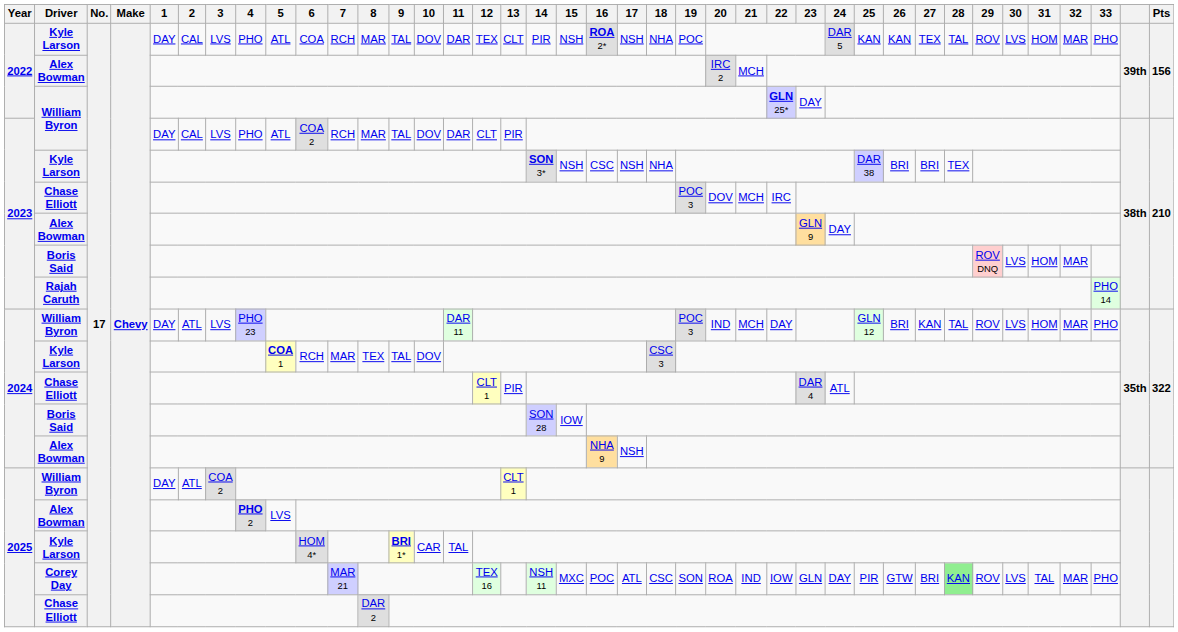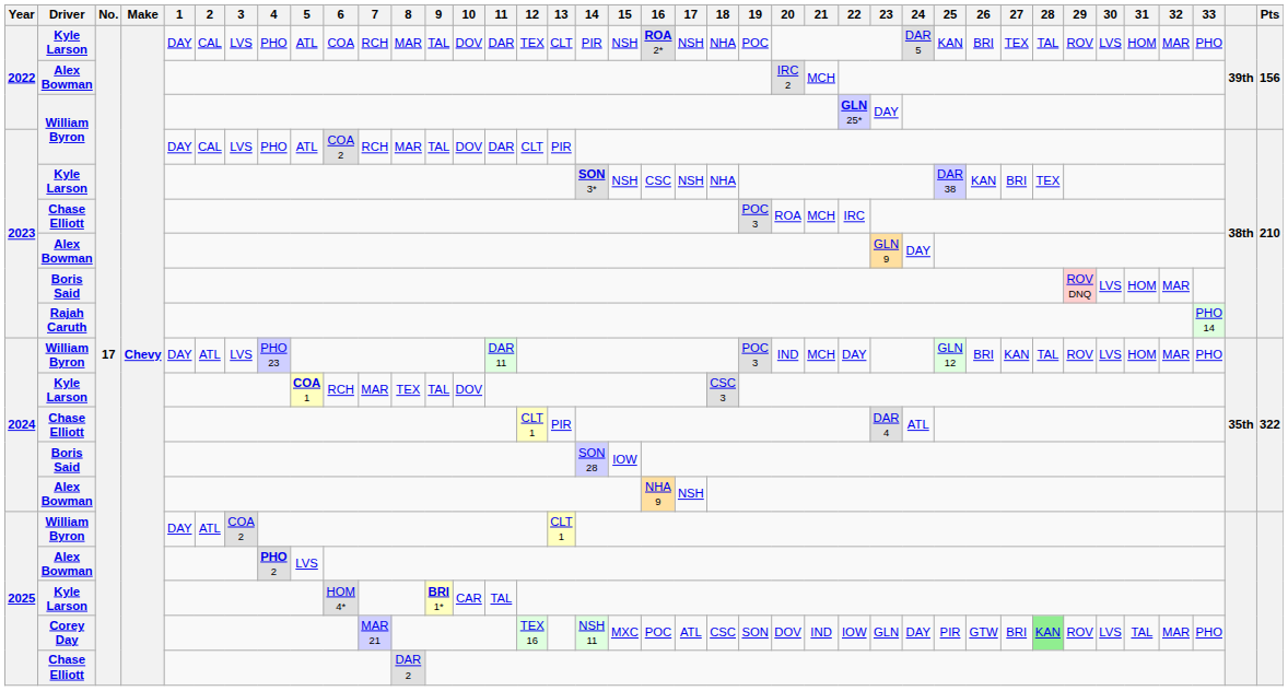 <table class="wikitable" style="text-align:center; font-size:75%">
 <tr>
 <th>Year</th>
 <th>Driver</th>
 <th>No.</th>
 <th>Make</th>
 <th>1</th>
 <th>2</th>
 <th>3</th>
 <th>4</th>
 <th>5</th>
 <th>6</th>
 <th>7</th>
 <th>8</th>
 <th>9</th>
 <th>10</th>
 <th>11</th>
 <th>12</th>
 <th>13</th>
 <th>14</th>
 <th>15</th>
 <th>16</th>
 <th>17</th>
 <th>18</th>
 <th>19</th>
 <th>20</th>
 <th>21</th>
 <th>22</th>
 <th>23</th>
 <th>24</th>
 <th>25</th>
 <th>26</th>
 <th>27</th>
 <th>28</th>
 <th>29</th>
 <th>30</th>
 <th>31</th>
 <th>32</th>
 <th>33</th>
 <th></th>
 <th>Pts</th>
 </tr>
 <tr>
 <th rowspan=3><a href='#'>2022</a></th>
 <th><a href='#'>Kyle Larson</a></th>
 <th rowspan=19>17</th>
 <th rowspan=19><a href='#'>Chevy</a></th>
 <td><a href='#'>DAY</a></td>
 <td><a href='#'>CAL</a></td>
 <td><a href='#'>LVS</a></td>
 <td><a href='#'>PHO</a></td>
 <td><a href='#'>ATL</a></td>
 <td><a href='#'>COA</a></td>
 <td><a href='#'>RCH</a></td>
 <td><a href='#'>MAR</a></td>
 <td><a href='#'>TAL</a></td>
 <td><a href='#'>DOV</a></td>
 <td><a href='#'>DAR</a></td>
 <td><a href='#'>TEX</a></td>
 <td><a href='#'>CLT</a></td>
 <td><a href='#'>PIR</a></td>
 <td><a href='#'>NSH</a></td>
 <td style="background:#DFDFDF;"><strong><a href='#'>ROA</a></strong><br><small>2*</small></td>
 <td><a href='#'>NSH</a></td>
 <td><a href='#'>NHA</a></td>
 <td><a href='#'>POC</a></td>
 <td colspan=4></td>
 <td style="background:#DFDFDF;"><a href='#'>DAR</a><br><small>5</small></td>
 <td><a href='#'>KAN</a></td>
-<td><a href='#'>KAN</a></td>
+<td><a href='#'>BRI</a></td>
 <td><a href='#'>TEX</a></td>
 <td><a href='#'>TAL</a></td>
 <td><a href='#'>ROV</a></td>
 <td><a href='#'>LVS</a></td>
 <td><a href='#'>HOM</a></td>
 <td><a href='#'>MAR</a></td>
 <td><a href='#'>PHO</a></td>
 <th rowspan=3>39th</th>
 <th rowspan=3>156</th>
 </tr>
 <tr>
 <th><a href='#'>Alex Bowman</a></th>
 <td colspan=19></td>
 <td style="background:#DFDFDF;"><a href='#'>IRC</a><br><small>2</small></td>
 <td><a href='#'>MCH</a></td>
 <td colspan=12></td>
 </tr>
 <tr>
 <th rowspan=2><a href='#'>William Byron</a></th>
 <td colspan=21></td>
 <td style="background:#cfcfff;"><strong><a href='#'>GLN</a></strong><br><small>25*</small></td>
 <td><a href='#'>DAY</a></td>
 <td colspan=10></td>
 </tr>
 <tr>
 <th rowspan=6><a href='#'>2023</a></th>
 <td><a href='#'>DAY</a></td>
 <td><a href='#'>CAL</a></td>
 <td><a href='#'>LVS</a></td>
 <td><a href='#'>PHO</a></td>
 <td><a href='#'>ATL</a></td>
 <td style="background:#DFDFDF;"><a href='#'>COA</a><br><small>2</small></td>
 <td><a href='#'>RCH</a></td>
 <td><a href='#'>MAR</a></td>
 <td><a href='#'>TAL</a></td>
 <td><a href='#'>DOV</a></td>
 <td><a href='#'>DAR</a></td>
 <td><a href='#'>CLT</a></td>
 <td><a href='#'>PIR</a></td>
 <td colspan=20></td>
 <th rowspan=6>38th</th>
 <th rowspan=6>210</th>
 </tr>
 <tr>
 <th><a href='#'>Kyle Larson</a></th>
 <td colspan=13></td>
 <td style="background:#DFDFDF;"><strong><a href='#'>SON</a></strong><br><small>3*</small></td>
 <td><a href='#'>NSH</a></td>
 <td><a href='#'>CSC</a></td>
 <td><a href='#'>NSH</a></td>
 <td><a href='#'>NHA</a></td>
 <td colspan=6></td>
 <td style="background:#CFCFFF;"><a href='#'>DAR</a><br><small>38</small></td>
-<td><a href='#'>BRI</a></td>
+<td><a href='#'>KAN</a></td>
 <td><a href='#'>BRI</a></td>
 <td><a href='#'>TEX</a></td>
 <td colspan=5></td>
 </tr>
 <tr>
 <th><a href='#'>Chase Elliott</a></th>
 <td colspan=18></td>
 <td style="background:#DFDFDF;"><a href='#'>POC</a><br><small>3</small></td>
-<td><a href='#'>DOV</a></td>
+<td><a href='#'>ROA</a></td>
 <td><a href='#'>MCH</a></td>
 <td><a href='#'>IRC</a></td>
 <td colspan=11></td>
 </tr>
 <tr>
 <th><a href='#'>Alex Bowman</a></th>
 <td colspan=22></td>
 <td style="background:#FFDF9F;"><a href='#'>GLN</a><br><small>9</small></td>
 <td><a href='#'>DAY</a></td>
 <td colspan=9></td>
 </tr>
 <tr>
 <th><a href='#'>Boris Said</a></th>
 <td colspan=28></td>
 <td style="background:#FFCFCF;"><a href='#'>ROV</a><br><small>DNQ</small></td>
 <td><a href='#'>LVS</a></td>
 <td><a href='#'>HOM</a></td>
 <td><a href='#'>MAR</a></td>
 <td></td>
 </tr>
 <tr>
 <th><a href='#'>Rajah Caruth</a></th>
 <td colspan=32></td>
 <td style="background:#DFFFDF;"><a href='#'>PHO</a><br><small>14</small></td>
 </tr>
 <tr>
 <th rowspan="5"><a href='#'>2024</a></th>
 <th><a href='#'>William Byron</a></th>
 <td><a href='#'>DAY</a></td>
 <td><a href='#'>ATL</a></td>
 <td><a href='#'>LVS</a></td>
 <td style="background:#CFCFFF;"><a href='#'>PHO</a><br><small>23</small></td>
 <td colspan="6"></td>
 <td style="background:#DFFFDF;"><a href='#'>DAR</a> <br><small>11</small></td>
 <td colspan="7"></td>
 <td style="background:#DFDFDF;"><a href='#'>POC</a><br><small>3</small></td>
 <td><a href='#'>IND</a></td>
 <td><a href='#'>MCH</a></td>
 <td><a href='#'>DAY</a></td>
 <td colspan="2"></td>
 <td style="background:#DFFFDF;"><a href='#'>GLN</a><br><small>12</small></td>
 <td><a href='#'>BRI</a></td>
 <td><a href='#'>KAN</a></td>
 <td><a href='#'>TAL</a></td>
 <td><a href='#'>ROV</a></td>
 <td><a href='#'>LVS</a></td>
 <td><a href='#'>HOM</a></td>
 <td><a href='#'>MAR</a></td>
 <td><a href='#'>PHO</a></td>
 <th rowspan="5">35th</th>
 <th rowspan="5">322</th>
 </tr>
 <tr>
 <th><a href='#'>Kyle Larson</a></th>
 <td colspan="4"></td>
 <td style="background:#FFFFBF;"><strong><a href='#'>COA</a></strong><br><small>1</small></td>
 <td><a href='#'>RCH</a></td>
 <td><a href='#'>MAR</a></td>
 <td><a href='#'>TEX</a></td>
 <td><a href='#'>TAL</a></td>
 <td><a href='#'>DOV</a></td>
 <td colspan="7"></td>
 <td style="background:#DFDFDF;"><a href='#'>CSC</a><br><small>3</small></td>
 <td colspan="15"></td>
 </tr>
 <tr>
 <th><a href='#'>Chase Elliott</a></th>
 <td colspan="11"></td>
 <td style="background:#FFFFBF;"><a href='#'>CLT</a><br><small>1</small></td>
 <td><a href='#'>PIR</a></td>
 <td colspan="9"></td>
 <td style="background:#DFDFDF;"><a href='#'>DAR</a><br><small>4</small></td>
 <td><a href='#'>ATL</a></td>
 <td colspan="9"></td>
 </tr>
 <tr>
 <th><a href='#'>Boris Said</a></th>
 <td colspan="13"></td>
 <td style="background:#CFCFFF;"><a href='#'>SON</a><br><small>28</small></td>
 <td><a href='#'>IOW</a></td>
 <td colspan="18"></td>
 </tr>
 <tr>
 <th><a href='#'>Alex Bowman</a></th>
 <td colspan="15"></td>
 <td style="background:#FFDF9F;"><a href='#'>NHA</a><br><small>9</small></td>
 <td><a href='#'>NSH</a></td>
 <td colspan="16"></td>
 </tr>
 <tr>
 <th rowspan="5"><a href='#'>2025</a></th>
 <th><a href='#'>William Byron</a></th>
 <td><a href='#'>DAY</a></td>
 <td><a href='#'>ATL</a></td>
 <td style="background:#DFDFDF;"><a href='#'>COA</a><br><small>2</small></td>
 <td colspan="9"></td>
 <td style="background:#FFFFBF;"><a href='#'>CLT</a><br><small>1</small></td>
 <td colspan="20"></td>
 <th rowspan="5"></th>
 <th rowspan="5"></th>
 </tr>
 <tr>
 <th><a href='#'>Alex Bowman</a></th>
 <td colspan="3"></td>
 <td style="background:#DFDFDF;"><strong><a href='#'>PHO</a></strong><br><small>2</small></td>
 <td><a href='#'>LVS</a></td>
 <td colspan="28"></td>
 </tr>
 <tr>
 <th><a href='#'>Kyle Larson</a></th>
 <td colspan="5"></td>
 <td style="background:#DFDFDF;"><a href='#'>HOM</a><br><small>4*</small></td>
 <td colspan="2"></td>
 <td style="background:#FFFFBF;"><strong><a href='#'>BRI</a></strong><br><small>1*</small></td>
 <td><a href='#'>CAR</a></td>
 <td><a href='#'>TAL</a></td>
 <td colspan="22"></td>
 </tr>
 <tr>
 <th><a href='#'>Corey Day</a></th>
 <td colspan="6"></td>
 <td style="background:#CFCFFF;"><a href='#'>MAR</a><br><small>21</small></td>
 <td colspan="4"></td>
 <td style="background:#DFFFDF;"><a href='#'>TEX</a><br><small>16</small></td>
 <td></td>
 <td style="background:#DFFFDF;"><a href='#'>NSH</a><br><small>11</small></td>
 <td><a href='#'>MXC</a></td>
 <td><a href='#'>POC</a></td>
 <td><a href='#'>ATL</a></td>
 <td><a href='#'>CSC</a></td>
 <td><a href='#'>SON</a></td>
-<td><a href='#'>ROA</a></td>
+<td><a href='#'>DOV</a></td>
 <td><a href='#'>IND</a></td>
 <td><a href='#'>IOW</a></td>
 <td><a href='#'>GLN</a></td>
 <td><a href='#'>DAY</a></td>
 <td><a href='#'>PIR</a></td>
 <td><a href='#'>GTW</a></td>
 <td><a href='#'>BRI</a></td>
 <td style="background: lightgreen;"><a href='#'>KAN</a></td>
 <td><a href='#'>ROV</a></td>
 <td><a href='#'>LVS</a></td>
 <td><a href='#'>TAL</a></td>
 <td><a href='#'>MAR</a></td>
 <td><a href='#'>PHO</a></td>
 </tr>
 <tr>
 <th><a href='#'>Chase Elliott</a></th>
 <td colspan="7"></td>
 <td style="background:#DFDFDF;"><a href='#'>DAR</a><br><small>2</small></td>
 <td colspan="25"></td>
 </tr>
 </table>
